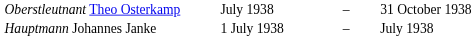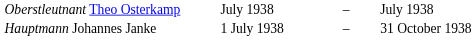 <table>
 <tr>
 <th style="width: 250px;"></th>
 <th style="width: 140px;"></th>
 <th style="width: 40px;"></th>
 <th style="width: 140px;"></th>
 </tr>
 <tr>
 <td><em>Oberstleutnant</em> <a href='#'>Theo Osterkamp</a></td>
 <td>July 1938</td>
 <td>–</td>
-<td>31 October 1938</td>
+<td>July 1938</td>
 </tr>
 <tr>
 <td><em>Hauptmann</em> Johannes Janke</td>
 <td>1 July 1938</td>
 <td>–</td>
-<td>July 1938</td>
+<td>31 October 1938</td>
 </tr>
 </table>
